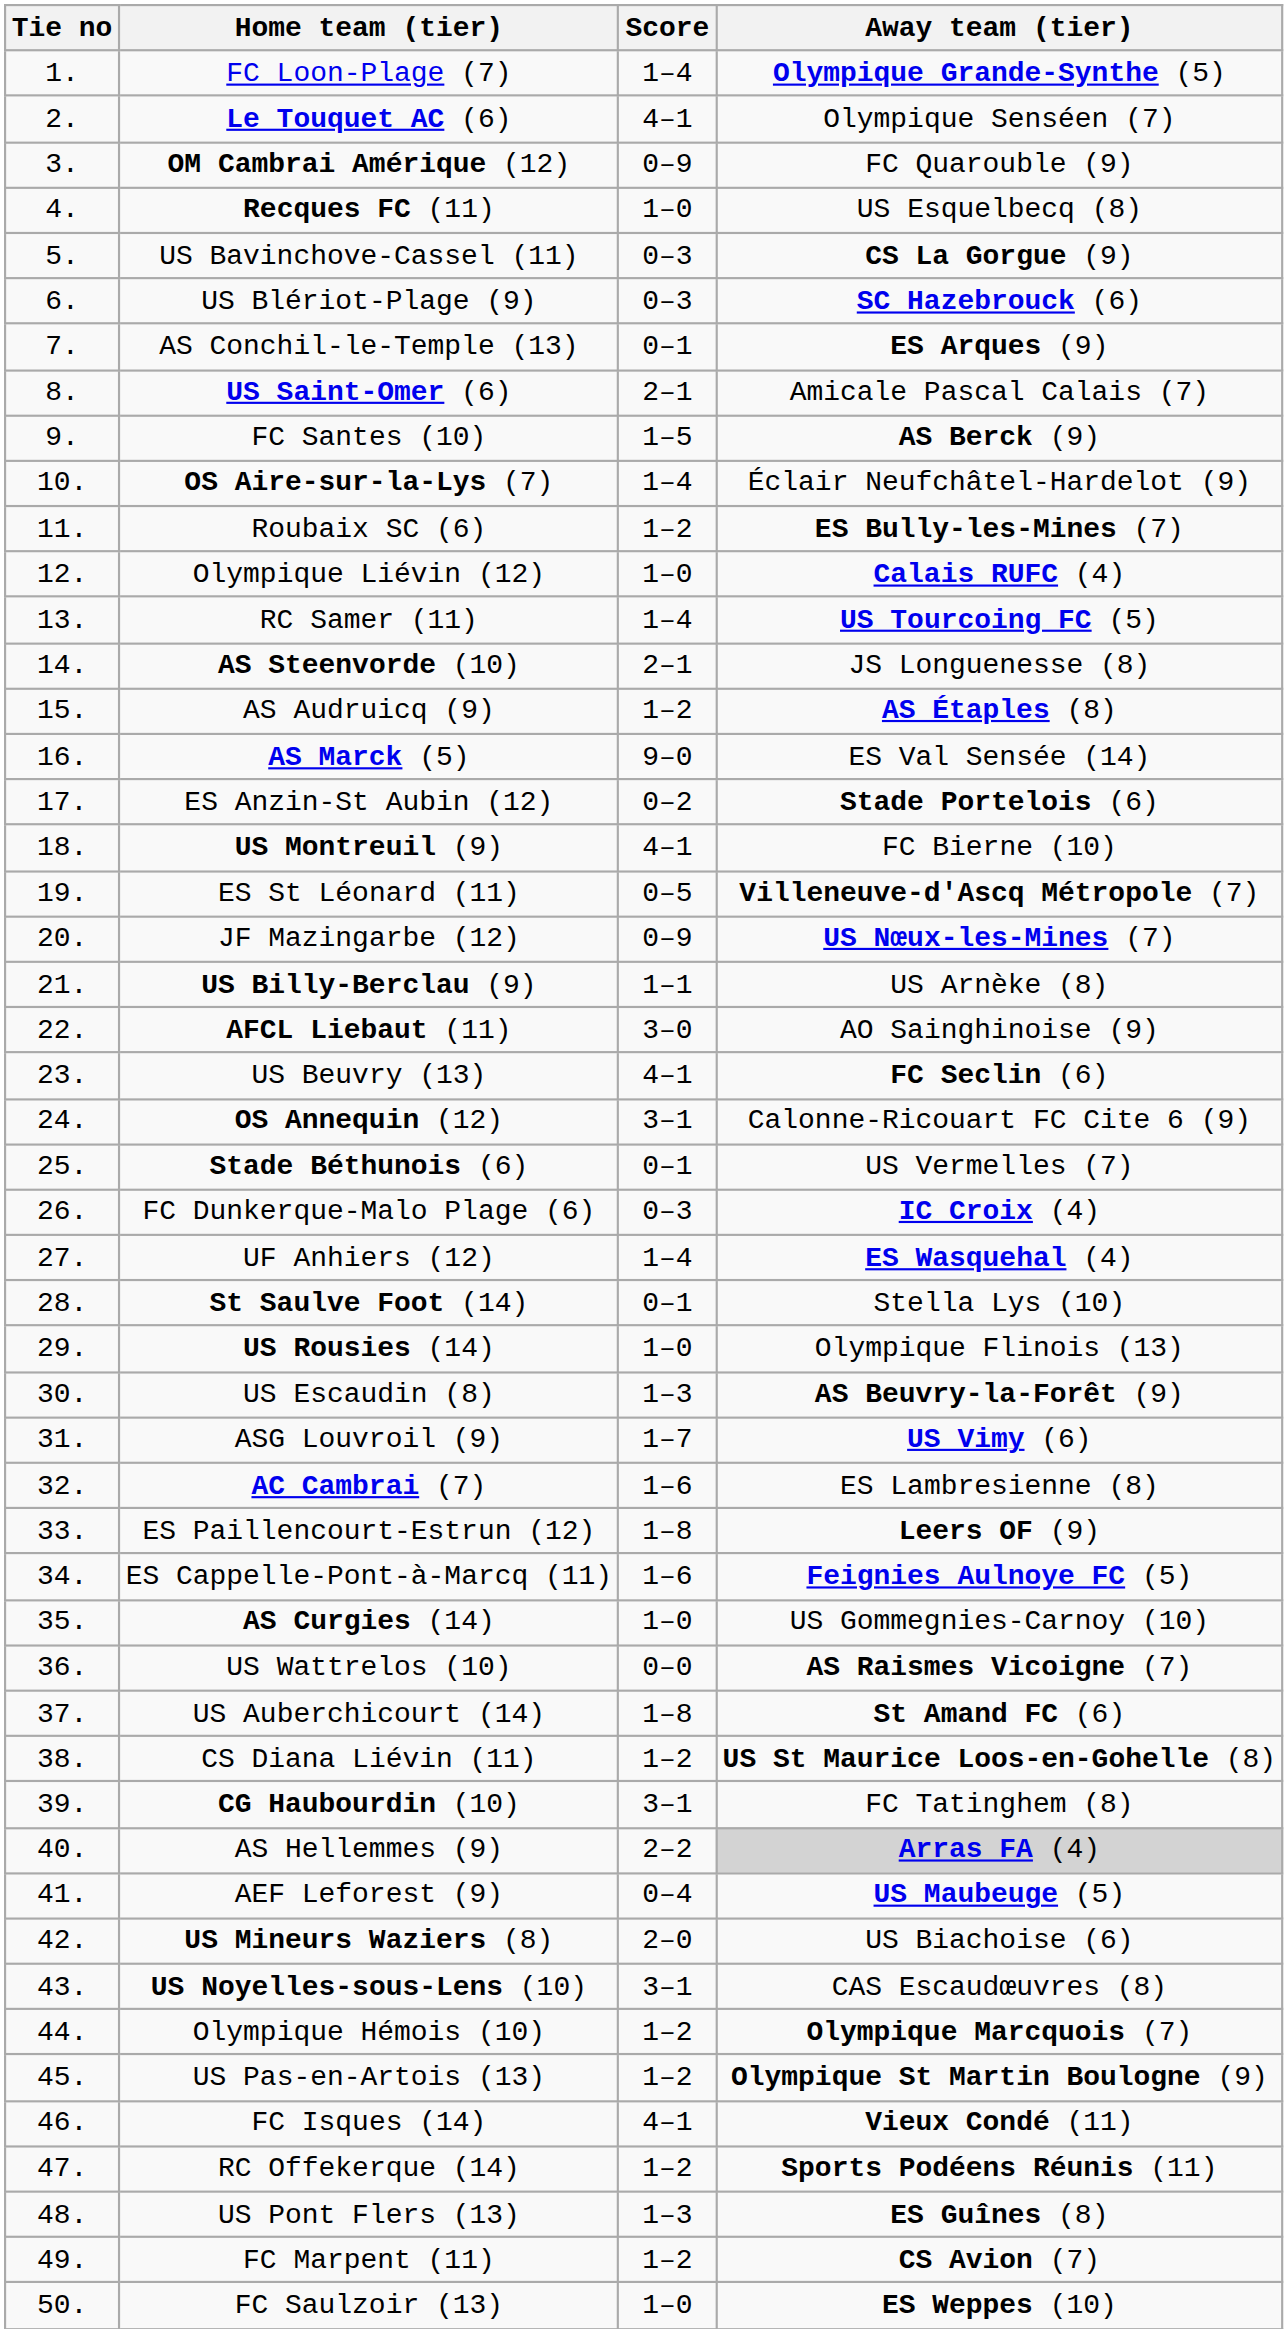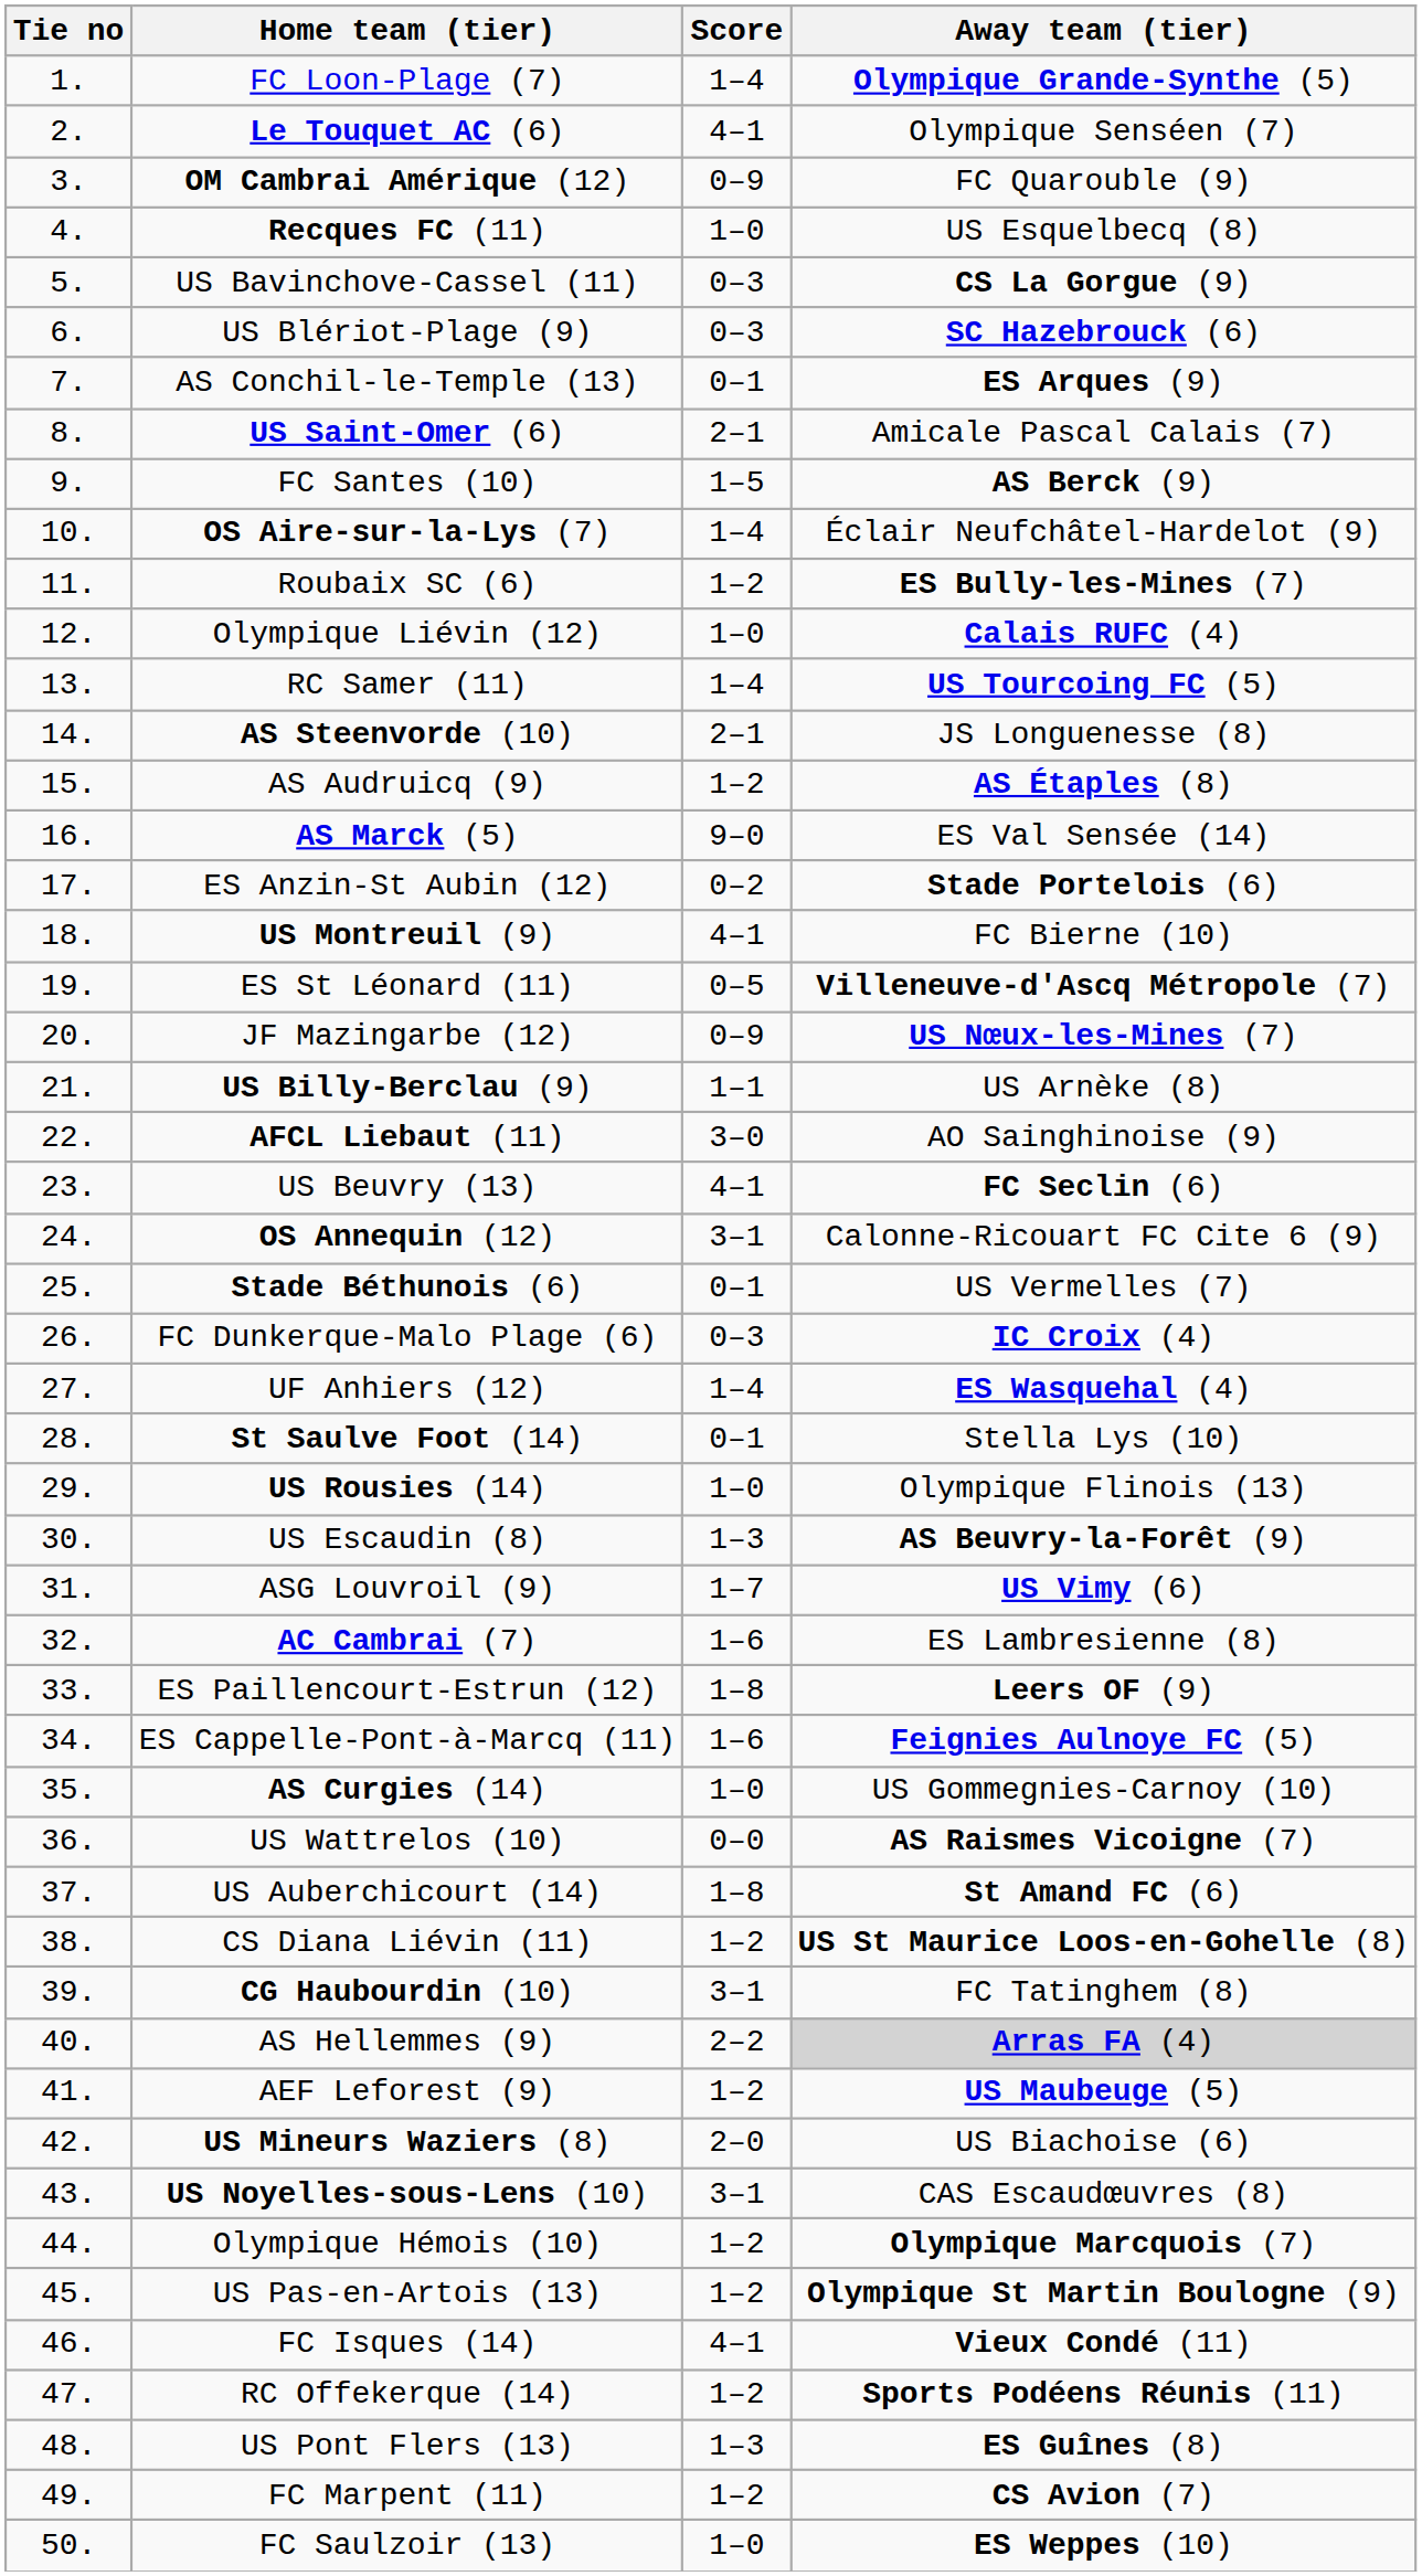 <table class="wikitable" style="text-align: center">
 <tr>
 <th>Tie no</th>
 <th>Home team (tier)</th>
 <th>Score</th>
 <th>Away team (tier)</th>
 </tr>
 <tr>
 <td>1.</td>
 <td><a href='#'>FC Loon-Plage</a> (7)</td>
 <td>1–4</td>
 <td><strong><a href='#'>Olympique Grande-Synthe</a></strong> (5)</td>
 </tr>
 <tr>
 <td>2.</td>
 <td><strong><a href='#'>Le Touquet AC</a></strong> (6)</td>
 <td>4–1</td>
 <td>Olympique Senséen (7)</td>
 </tr>
 <tr>
 <td>3.</td>
 <td><strong>OM Cambrai Amérique</strong> (12)</td>
 <td>0–9</td>
 <td>FC Quarouble (9)</td>
 </tr>
 <tr>
 <td>4.</td>
 <td><strong>Recques FC</strong> (11)</td>
 <td>1–0</td>
 <td>US Esquelbecq (8)</td>
 </tr>
 <tr>
 <td>5.</td>
 <td>US Bavinchove-Cassel (11)</td>
 <td>0–3</td>
 <td><strong>CS La Gorgue</strong> (9)</td>
 </tr>
 <tr>
 <td>6.</td>
 <td>US Blériot-Plage (9)</td>
 <td>0–3</td>
 <td><strong><a href='#'>SC Hazebrouck</a></strong> (6)</td>
 </tr>
 <tr>
 <td>7.</td>
 <td>AS Conchil-le-Temple (13)</td>
 <td>0–1</td>
 <td><strong>ES Arques</strong> (9)</td>
 </tr>
 <tr>
 <td>8.</td>
 <td><strong><a href='#'>US Saint-Omer</a></strong> (6)</td>
 <td>2–1</td>
 <td>Amicale Pascal Calais (7)</td>
 </tr>
 <tr>
 <td>9.</td>
 <td>FC Santes (10)</td>
 <td>1–5</td>
 <td><strong>AS Berck</strong> (9)</td>
 </tr>
 <tr>
 <td>10.</td>
 <td><strong>OS Aire-sur-la-Lys</strong> (7)</td>
 <td>1–4</td>
 <td>Éclair Neufchâtel-Hardelot (9)</td>
 </tr>
 <tr>
 <td>11.</td>
 <td>Roubaix SC (6)</td>
 <td>1–2</td>
 <td><strong>ES Bully-les-Mines</strong> (7)</td>
 </tr>
 <tr>
 <td>12.</td>
 <td>Olympique Liévin (12)</td>
 <td>1–0</td>
 <td><strong><a href='#'>Calais RUFC</a></strong> (4)</td>
 </tr>
 <tr>
 <td>13.</td>
 <td>RC Samer (11)</td>
 <td>1–4</td>
 <td><strong><a href='#'>US Tourcoing FC</a></strong> (5)</td>
 </tr>
 <tr>
 <td>14.</td>
 <td><strong>AS Steenvorde</strong> (10)</td>
 <td>2–1</td>
 <td>JS Longuenesse (8)</td>
 </tr>
 <tr>
 <td>15.</td>
 <td>AS Audruicq (9)</td>
 <td>1–2</td>
 <td><strong><a href='#'>AS Étaples</a></strong> (8)</td>
 </tr>
 <tr>
 <td>16.</td>
 <td><strong><a href='#'>AS Marck</a></strong> (5)</td>
 <td>9–0</td>
 <td>ES Val Sensée (14)</td>
 </tr>
 <tr>
 <td>17.</td>
 <td>ES Anzin-St Aubin (12)</td>
 <td>0–2</td>
 <td><strong>Stade Portelois</strong> (6)</td>
 </tr>
 <tr>
 <td>18.</td>
 <td><strong>US Montreuil</strong> (9)</td>
 <td>4–1 </td>
 <td>FC Bierne (10)</td>
 </tr>
 <tr>
 <td>19.</td>
 <td>ES St Léonard (11)</td>
 <td>0–5</td>
 <td><strong>Villeneuve-d'Ascq Métropole</strong> (7)</td>
 </tr>
 <tr>
 <td>20.</td>
 <td>JF Mazingarbe (12)</td>
 <td>0–9</td>
 <td><strong><a href='#'>US Nœux-les-Mines</a></strong> (7)</td>
 </tr>
 <tr>
 <td>21.</td>
 <td><strong>US Billy-Berclau</strong> (9)</td>
 <td>1–1 </td>
 <td>US Arnèke (8)</td>
 </tr>
 <tr>
 <td>22.</td>
 <td><strong>AFCL Liebaut</strong> (11)</td>
 <td>3–0</td>
 <td>AO Sainghinoise (9)</td>
 </tr>
 <tr>
 <td>23.</td>
 <td>US Beuvry (13)</td>
 <td>4–1 </td>
 <td><strong>FC Seclin</strong> (6)</td>
 </tr>
 <tr>
 <td>24.</td>
 <td><strong>OS Annequin</strong> (12)</td>
 <td>3–1</td>
 <td>Calonne-Ricouart FC Cite 6 (9)</td>
 </tr>
 <tr>
 <td>25.</td>
 <td><strong>Stade Béthunois</strong> (6)</td>
 <td>0–1</td>
 <td>US Vermelles (7)</td>
 </tr>
 <tr>
 <td>26.</td>
 <td>FC Dunkerque-Malo Plage (6)</td>
 <td>0–3</td>
 <td><strong><a href='#'>IC Croix</a></strong> (4)</td>
 </tr>
 <tr>
 <td>27.</td>
 <td>UF Anhiers (12)</td>
 <td>1–4</td>
 <td><strong><a href='#'>ES Wasquehal</a></strong> (4)</td>
 </tr>
 <tr>
 <td>28.</td>
 <td><strong>St Saulve Foot</strong> (14)</td>
 <td>0–1</td>
 <td>Stella Lys (10)</td>
 </tr>
 <tr>
 <td>29.</td>
 <td><strong>US Rousies</strong> (14)</td>
 <td>1–0</td>
 <td>Olympique Flinois (13)</td>
 </tr>
 <tr>
 <td>30.</td>
 <td>US Escaudin (8)</td>
 <td>1–3</td>
 <td><strong>AS Beuvry-la-Forêt</strong> (9)</td>
 </tr>
 <tr>
 <td>31.</td>
 <td>ASG Louvroil (9)</td>
 <td>1–7</td>
 <td><strong><a href='#'>US Vimy</a></strong> (6)</td>
 </tr>
 <tr>
 <td>32.</td>
 <td><strong><a href='#'>AC Cambrai</a></strong> (7)</td>
 <td>1–6</td>
 <td>ES Lambresienne (8)</td>
 </tr>
 <tr>
 <td>33.</td>
 <td>ES Paillencourt-Estrun (12)</td>
 <td>1–8</td>
 <td><strong>Leers OF</strong> (9)</td>
 </tr>
 <tr>
 <td>34.</td>
 <td>ES Cappelle-Pont-à-Marcq (11)</td>
 <td>1–6</td>
 <td><strong><a href='#'>Feignies Aulnoye FC</a></strong> (5)</td>
 </tr>
 <tr>
 <td>35.</td>
 <td><strong>AS Curgies</strong> (14)</td>
 <td>1–0</td>
 <td>US Gommegnies-Carnoy (10)</td>
 </tr>
 <tr>
 <td>36.</td>
 <td>US Wattrelos (10)</td>
 <td>0–0 </td>
 <td><strong>AS Raismes Vicoigne</strong> (7)</td>
 </tr>
 <tr>
 <td>37.</td>
 <td>US Auberchicourt (14)</td>
 <td>1–8</td>
 <td><strong>St Amand FC</strong> (6)</td>
 </tr>
 <tr>
 <td>38.</td>
 <td>CS Diana Liévin (11)</td>
 <td>1–2</td>
 <td><strong>US St Maurice Loos-en-Gohelle</strong> (8)</td>
 </tr>
 <tr>
 <td>39.</td>
 <td><strong>CG Haubourdin</strong> (10)</td>
 <td>3–1</td>
 <td>FC Tatinghem (8)</td>
 </tr>
 <tr>
 <td>40.</td>
 <td>AS Hellemmes (9)</td>
 <td>2–2 </td>
 <td style="background: lightgrey;"><strong><a href='#'>Arras FA</a></strong> (4)</td>
 </tr>
 <tr>
 <td>41.</td>
 <td>AEF Leforest (9)</td>
-<td>0–4</td>
+<td>1–2</td>
 <td><strong><a href='#'>US Maubeuge</a></strong> (5)</td>
 </tr>
 <tr>
 <td>42.</td>
 <td><strong>US Mineurs Waziers</strong> (8)</td>
 <td>2–0</td>
 <td>US Biachoise (6)</td>
 </tr>
 <tr>
 <td>43.</td>
 <td><strong>US Noyelles-sous-Lens</strong> (10)</td>
 <td>3–1</td>
 <td>CAS Escaudœuvres (8)</td>
 </tr>
 <tr>
 <td>44.</td>
 <td>Olympique Hémois (10)</td>
 <td>1–2</td>
 <td><strong>Olympique Marcquois</strong> (7)</td>
 </tr>
 <tr>
 <td>45.</td>
 <td>US Pas-en-Artois (13)</td>
 <td>1–2</td>
 <td><strong>Olympique St Martin Boulogne</strong> (9)</td>
 </tr>
 <tr>
 <td>46.</td>
 <td>FC Isques (14)</td>
 <td>4–1</td>
 <td><strong>Vieux Condé</strong> (11)</td>
 </tr>
 <tr>
 <td>47.</td>
 <td>RC Offekerque (14)</td>
 <td>1–2</td>
 <td><strong>Sports Podéens Réunis</strong> (11)</td>
 </tr>
 <tr>
 <td>48.</td>
 <td>US Pont Flers (13)</td>
 <td>1–3</td>
 <td><strong>ES Guînes</strong> (8)</td>
 </tr>
 <tr>
 <td>49.</td>
 <td>FC Marpent (11)</td>
 <td>1–2 </td>
 <td><strong>CS Avion</strong> (7)</td>
 </tr>
 <tr>
 <td>50.</td>
 <td>FC Saulzoir (13)</td>
 <td>1–0</td>
 <td><strong>ES Weppes</strong> (10)</td>
 </tr>
 </table>
